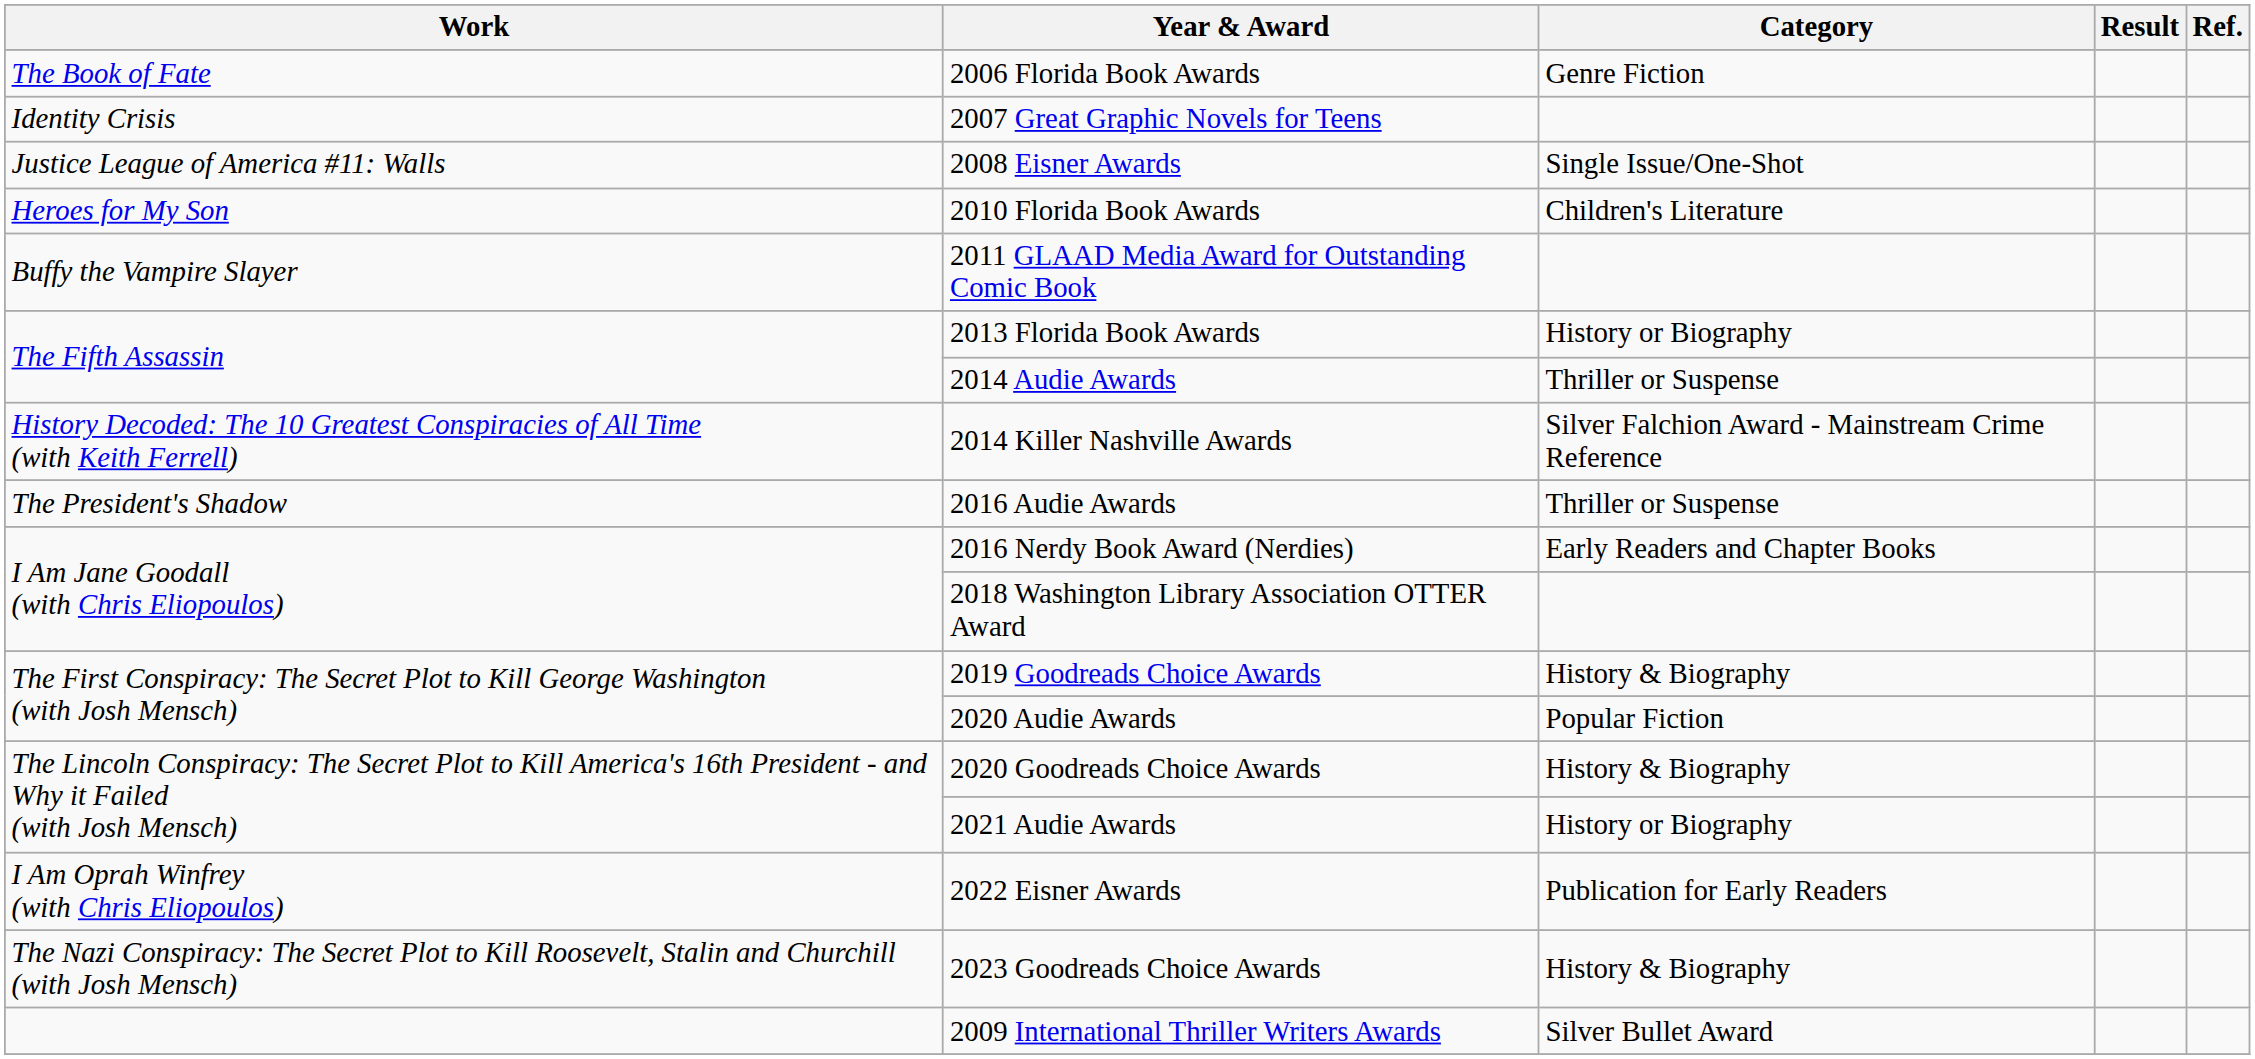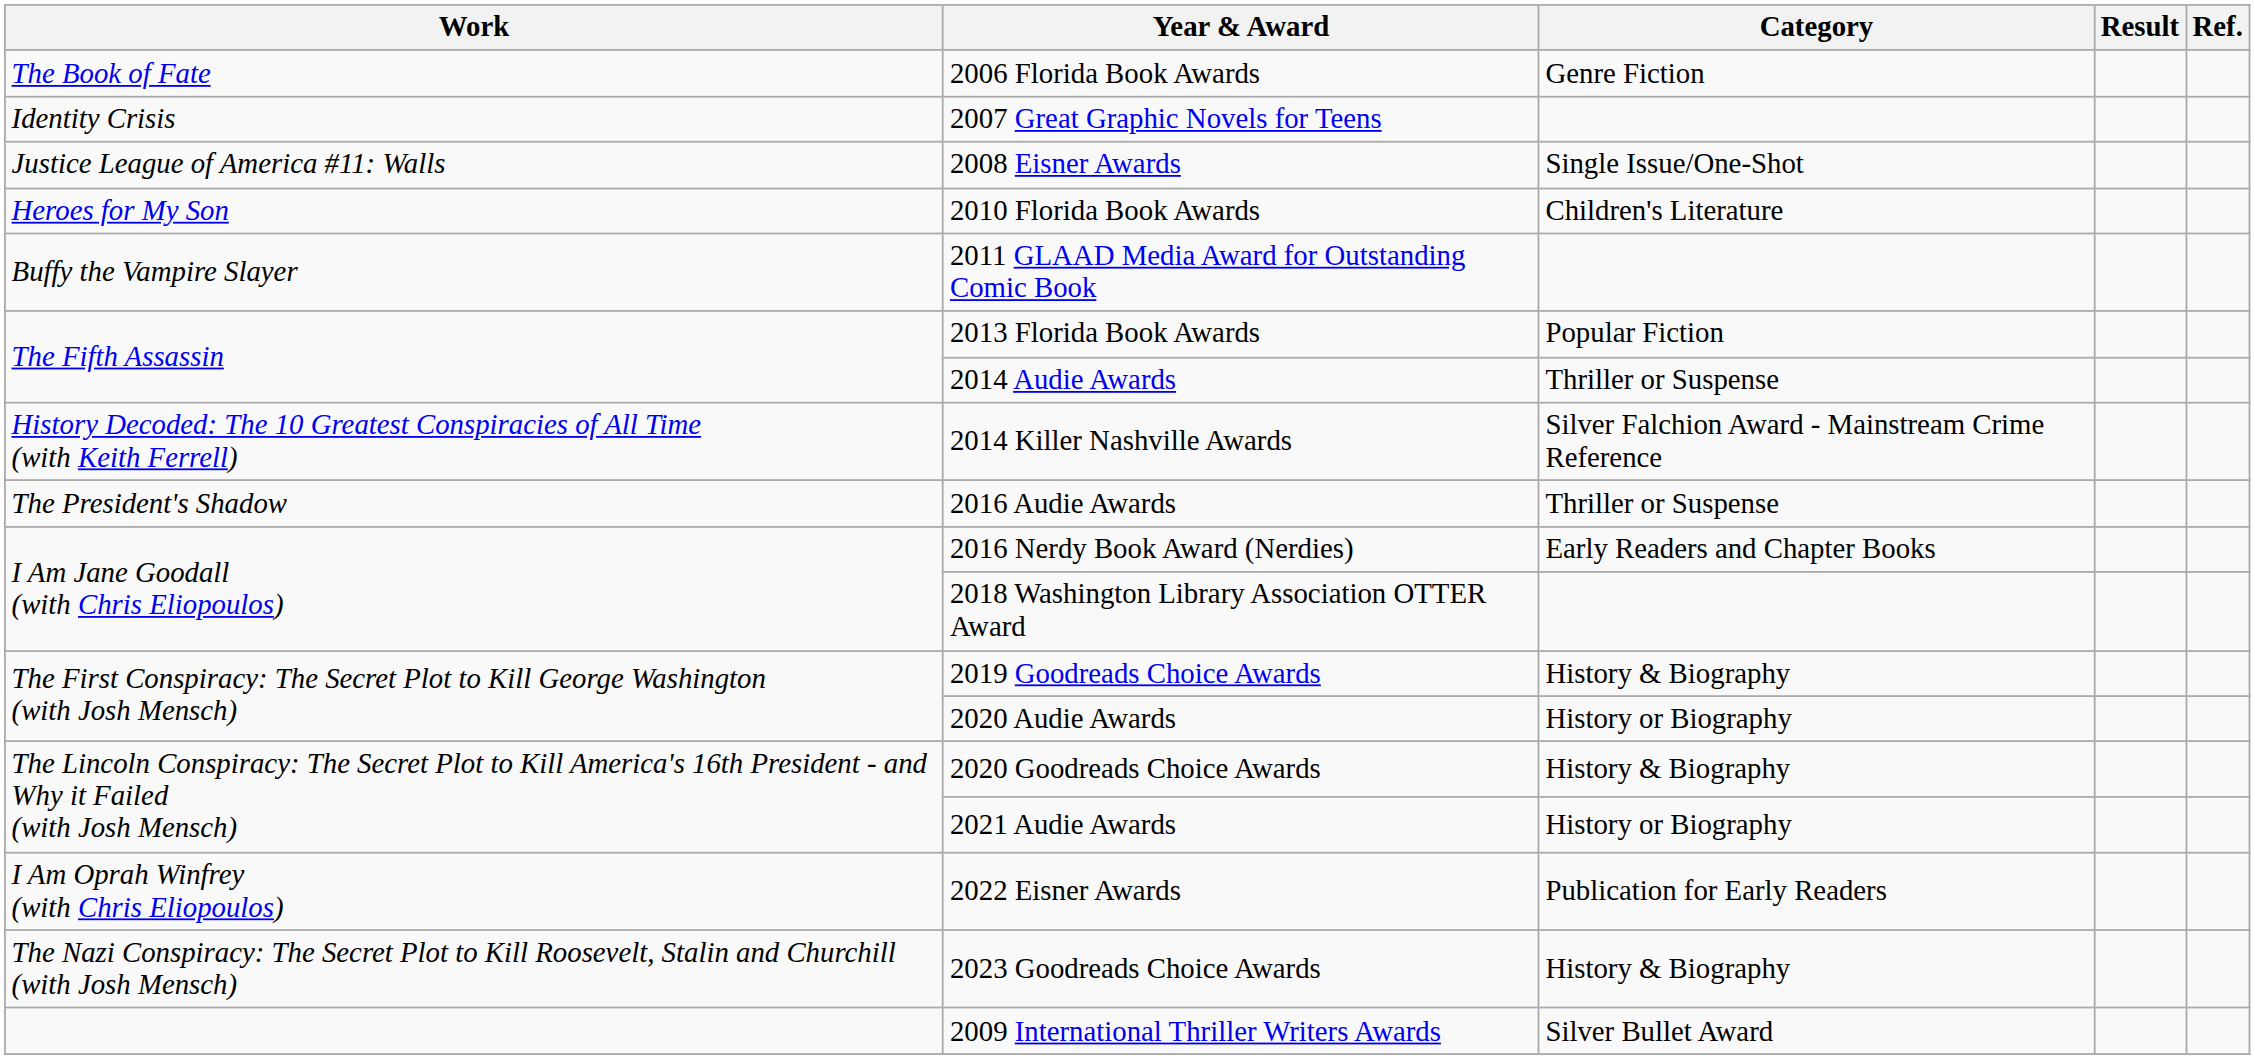 <table class="wikitable">
 <tr>
 <th>Work</th>
 <th>Year & Award</th>
 <th>Category</th>
 <th>Result</th>
 <th>Ref.</th>
 </tr>
 <tr>
 <td rowspan="1"><em><a href='#'>The Book of Fate</a></em></td>
 <td>2006 Florida Book Awards</td>
 <td>Genre Fiction</td>
 <td></td>
 <td></td>
 </tr>
 <tr>
 <td rowspan="1"><em>Identity Crisis</em></td>
 <td>2007 <a href='#'>Great Graphic Novels for Teens</a></td>
 <td></td>
 <td></td>
 <td></td>
 </tr>
 <tr>
 <td rowspan="1"><em>Justice League of America #11: Walls</em></td>
 <td>2008 <a href='#'>Eisner Awards</a></td>
 <td>Single Issue/One-Shot</td>
 <td></td>
 <td></td>
 </tr>
 <tr>
 <td rowspan="1"><em><a href='#'>Heroes for My Son</a></em></td>
 <td>2010 Florida Book Awards</td>
 <td>Children's Literature</td>
 <td></td>
 <td></td>
 </tr>
 <tr>
 <td rowspan="1"><em>Buffy the Vampire Slayer</em></td>
 <td>2011 <a href='#'>GLAAD Media Award for Outstanding Comic Book</a></td>
 <td></td>
 <td></td>
 <td></td>
 </tr>
 <tr>
 <td rowspan="2"><em><a href='#'>The Fifth Assassin</a></em></td>
 <td>2013 Florida Book Awards</td>
-<td>History or Biography</td>
+<td>Popular Fiction</td>
 <td></td>
 <td></td>
 </tr>
 <tr>
 <td>2014 <a href='#'>Audie Awards</a></td>
 <td>Thriller or Suspense</td>
 <td></td>
 <td></td>
 </tr>
 <tr>
 <td rowspan="1"><em><a href='#'>History Decoded: The 10 Greatest Conspiracies of All Time</a></em><br><em>(with <a href='#'>Keith Ferrell</a>)</em></td>
 <td>2014 Killer Nashville Awards</td>
 <td>Silver Falchion Award - Mainstream Crime Reference</td>
 <td></td>
 <td></td>
 </tr>
 <tr>
 <td rowspan="1"><em>The President's Shadow</em></td>
 <td>2016 Audie Awards</td>
 <td>Thriller or Suspense</td>
 <td></td>
 <td></td>
 </tr>
 <tr>
 <td rowspan="2"><em>I Am Jane Goodall</em><br><em>(with <a href='#'>Chris Eliopoulos</a>)</em></td>
 <td>2016 Nerdy Book Award (Nerdies)</td>
 <td>Early Readers and Chapter Books</td>
 <td></td>
 <td></td>
 </tr>
 <tr>
 <td>2018 Washington Library Association OTTER Award</td>
 <td></td>
 <td></td>
 <td></td>
 </tr>
 <tr>
 <td rowspan="2"><em>The First Conspiracy: The Secret Plot to Kill George Washington</em><br><em>(with Josh Mensch)</em></td>
 <td>2019 <a href='#'>Goodreads Choice Awards</a></td>
 <td>History & Biography</td>
 <td></td>
 <td></td>
 </tr>
 <tr>
 <td>2020 Audie Awards</td>
-<td>Popular Fiction</td>
+<td>History or Biography</td>
 <td></td>
 <td></td>
 </tr>
 <tr>
 <td rowspan="2"><em>The Lincoln Conspiracy: The Secret Plot to Kill America's 16th President - and Why it Failed</em><br><em>(with Josh Mensch)</em></td>
 <td>2020 Goodreads Choice Awards</td>
 <td>History & Biography</td>
 <td></td>
 <td></td>
 </tr>
 <tr>
 <td>2021 Audie Awards</td>
 <td>History or Biography</td>
 <td></td>
 <td></td>
 </tr>
 <tr>
 <td rowspan="1"><em>I Am Oprah Winfrey</em><br><em>(with <a href='#'>Chris Eliopoulos</a>)</em></td>
 <td>2022 Eisner Awards</td>
 <td>Publication for Early Readers</td>
 <td></td>
 <td></td>
 </tr>
 <tr>
 <td rowspan="1"><em>The Nazi Conspiracy: The Secret Plot to Kill Roosevelt, Stalin and Churchill</em><br><em>(with Josh Mensch)</em></td>
 <td>2023 Goodreads Choice Awards</td>
 <td>History & Biography</td>
 <td></td>
 <td></td>
 </tr>
 <tr>
 <td rowspan="1"></td>
 <td>2009 <a href='#'>International Thriller Writers Awards</a></td>
 <td>Silver Bullet Award</td>
 <td></td>
 <td></td>
 </tr>
 <tr>
 </tr>
 </table>
